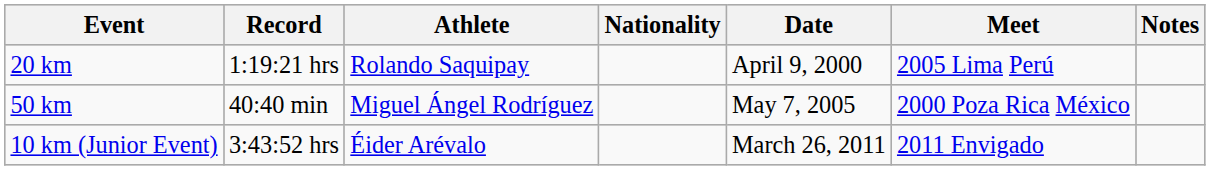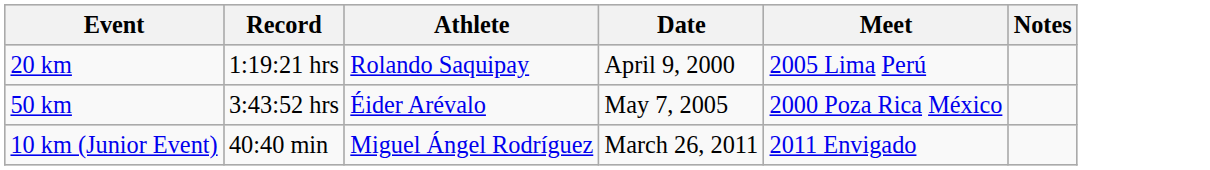 <table class="wikitable sortable" style="font-size:95%">
 <tr>
 <th>Event</th>
 <th>Record</th>
 <th>Athlete</th>
-<th>Nationality</th>
 <th>Date</th>
 <th>Meet</th>
 <th>Notes</th>
 </tr>
 <tr>
 <td><a href='#'>20 km</a></td>
 <td>1:19:21 hrs</td>
 <td><a href='#'>Rolando Saquipay</a></td>
-<td></td>
 <td>April 9, 2000</td>
 <td><a href='#'>2005 Lima</a>  <a href='#'>Perú</a></td>
 <td></td>
 </tr>
 <tr>
 <td><a href='#'>50 km</a></td>
-<td>40:40 min</td>
-<td><a href='#'>Miguel Ángel Rodríguez</a></td>
-<td></td>
+<td>3:43:52 hrs</td>
+<td><a href='#'>Éider Arévalo</a></td>
 <td>May 7, 2005</td>
 <td><a href='#'>2000 Poza Rica</a>  <a href='#'>México</a></td>
 <td></td>
 </tr>
 <tr>
 <td><a href='#'>10 km (Junior Event)</a></td>
-<td>3:43:52 hrs</td>
-<td><a href='#'>Éider Arévalo</a></td>
-<td></td>
+<td>40:40 min</td>
+<td><a href='#'>Miguel Ángel Rodríguez</a></td>
 <td>March 26, 2011</td>
 <td><a href='#'>2011 Envigado</a> </td>
 <td></td>
 </tr>
 </table>
